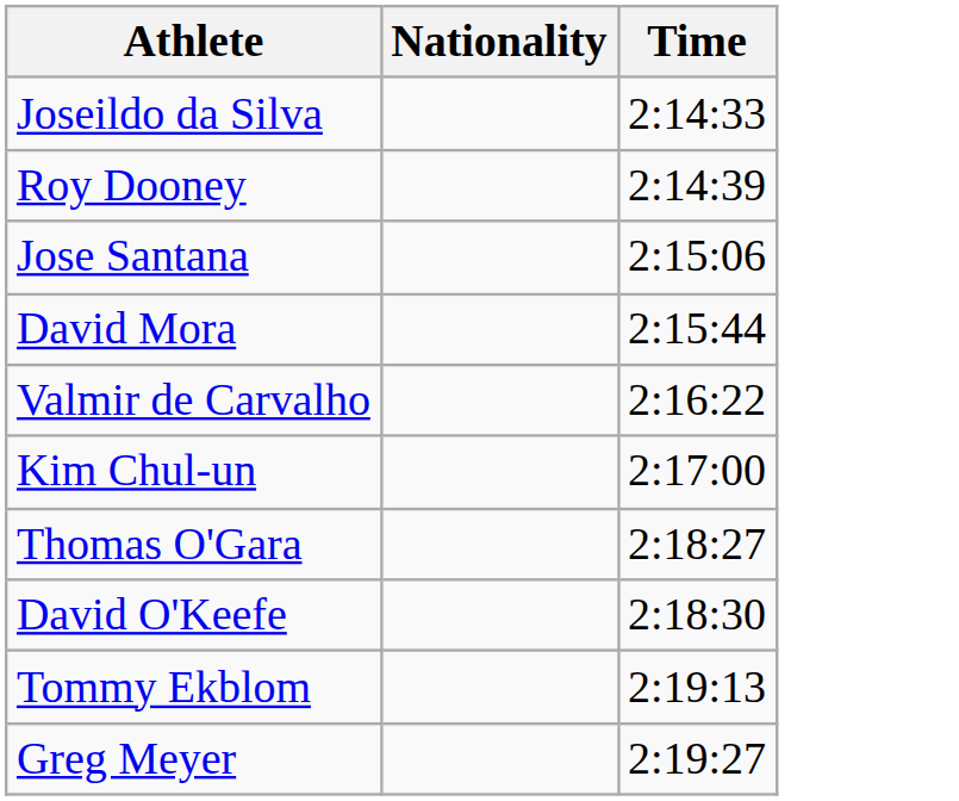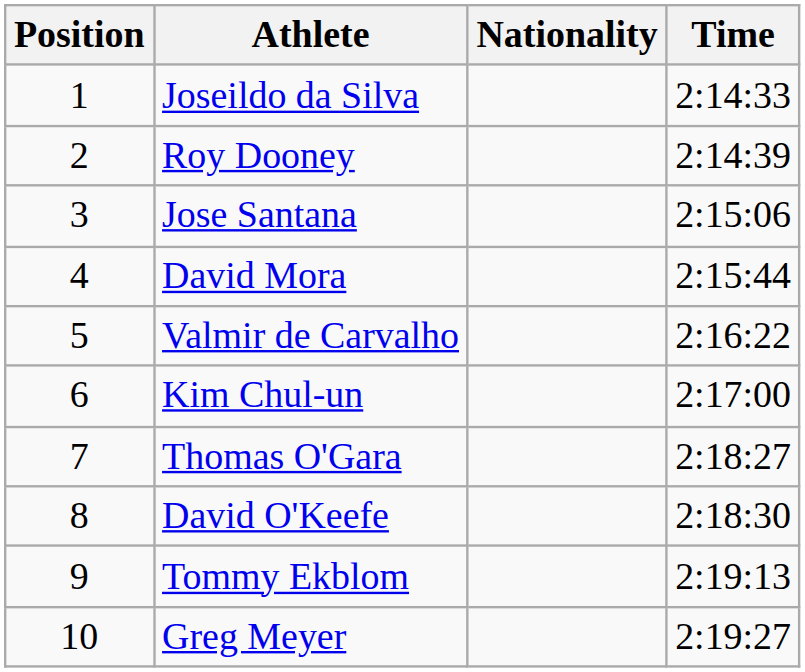 <table class="wikitable sortable">
 <tr>
+<th>Position</th>
 <th>Athlete</th>
 <th>Nationality</th>
 <th>Time</th>
 </tr>
 <tr>
+<td style="text-align:center">1</td>
 <td><a href='#'>Joseildo da Silva</a></td>
 <td></td>
 <td>2:14:33</td>
 </tr>
 <tr>
+<td style="text-align:center">2</td>
 <td><a href='#'>Roy Dooney</a></td>
 <td></td>
 <td>2:14:39</td>
 </tr>
 <tr>
+<td style="text-align:center">3</td>
 <td><a href='#'>Jose Santana</a></td>
 <td></td>
 <td>2:15:06</td>
 </tr>
 <tr>
+<td style="text-align:center">4</td>
 <td><a href='#'>David Mora</a></td>
 <td></td>
 <td>2:15:44</td>
 </tr>
 <tr>
+<td style="text-align:center">5</td>
 <td><a href='#'>Valmir de Carvalho</a></td>
 <td></td>
 <td>2:16:22</td>
 </tr>
 <tr>
+<td style="text-align:center">6</td>
 <td><a href='#'>Kim Chul-un</a></td>
 <td></td>
 <td>2:17:00</td>
 </tr>
 <tr>
+<td style="text-align:center">7</td>
 <td><a href='#'>Thomas O'Gara</a></td>
 <td></td>
 <td>2:18:27</td>
 </tr>
 <tr>
+<td style="text-align:center">8</td>
 <td><a href='#'>David O'Keefe</a></td>
 <td></td>
 <td>2:18:30</td>
 </tr>
 <tr>
+<td style="text-align:center">9</td>
 <td><a href='#'>Tommy Ekblom</a></td>
 <td></td>
 <td>2:19:13</td>
 </tr>
 <tr>
+<td style="text-align:center">10</td>
 <td><a href='#'>Greg Meyer</a></td>
 <td></td>
 <td>2:19:27</td>
 </tr>
 </table>
